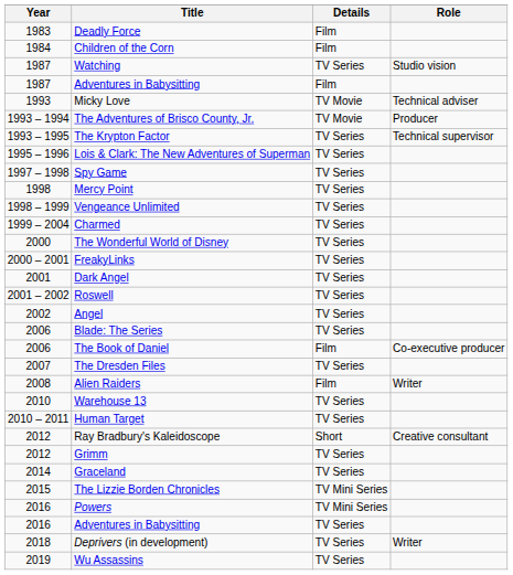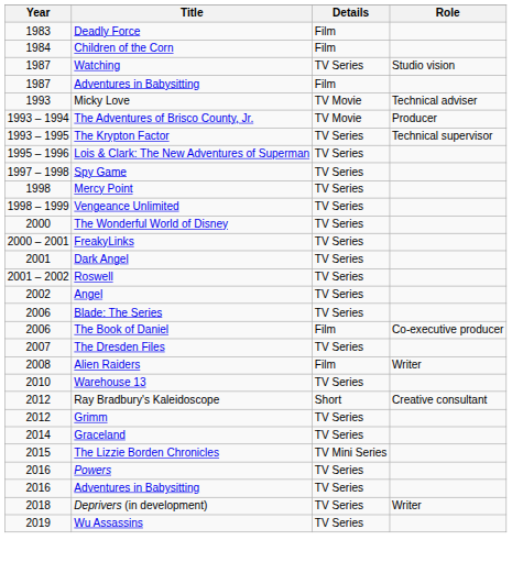 <table class="wikitable sortable static-row-numbers">
 <tr Filmography>
 </tr>
 <tr>
 <th>Year</th>
 <th>Title</th>
 <th>Details</th>
 <th>Role</th>
 </tr>
 <tr>
 <td style="white-space: nowrap; text-align:center">1983</td>
 <td><a href='#'>Deadly Force</a></td>
 <td>Film</td>
 <td></td>
 </tr>
 <tr>
 <td style="white-space: nowrap; text-align:center">1984</td>
 <td><a href='#'>Children of the Corn</a></td>
 <td>Film</td>
 <td></td>
 </tr>
 <tr>
 <td style="white-space: nowrap; text-align:center">1987</td>
 <td><a href='#'>Watching</a></td>
 <td>TV Series</td>
 <td>Studio vision</td>
 </tr>
 <tr>
 <td style="white-space: nowrap; text-align:center">1987</td>
 <td><a href='#'>Adventures in Babysitting</a></td>
 <td>Film</td>
 <td></td>
 </tr>
 <tr>
 <td style="white-space: nowrap; text-align:center">1993</td>
 <td>Micky Love</td>
 <td>TV Movie</td>
 <td {{unbulleted list>Technical adviser</td>
 </tr>
 <tr>
 <td style="white-space: nowrap; text-align:center">1993 – 1994</td>
 <td><a href='#'>The Adventures of Brisco County, Jr.</a></td>
 <td>TV Movie</td>
 <td>Producer</td>
 </tr>
 <tr>
 <td style="white-space: nowrap; text-align:center">1993 – 1995</td>
 <td><a href='#'>The Krypton Factor</a></td>
 <td>TV Series</td>
 <td>Technical supervisor</td>
 </tr>
 <tr>
 <td style="white-space: nowrap; text-align:center">1995 – 1996</td>
 <td><a href='#'>Lois & Clark: The New Adventures of Superman</a></td>
 <td>TV Series</td>
 <td></td>
 </tr>
 <tr>
 <td style="white-space: nowrap; text-align:center">1997 – 1998</td>
 <td><a href='#'>Spy Game</a></td>
 <td>TV Series</td>
 <td></td>
 </tr>
 <tr>
 <td style="white-space: nowrap; text-align:center">1998</td>
 <td><a href='#'>Mercy Point</a></td>
 <td>TV Series</td>
 <td></td>
 </tr>
 <tr>
 <td style="white-space: nowrap; text-align:center">1998 – 1999</td>
 <td><a href='#'>Vengeance Unlimited</a></td>
 <td>TV Series</td>
 <td></td>
 </tr>
 <tr>
-<td style="white-space: nowrap; text-align:center">1999 – 2004</td>
-<td><a href='#'>Charmed</a></td>
-<td>TV Series</td>
-<td></td>
-</tr>
-<tr>
 <td style="white-space: nowrap; text-align:center">2000</td>
 <td><a href='#'>The Wonderful World of Disney</a></td>
 <td>TV Series</td>
 <td></td>
 </tr>
 <tr>
 <td style="white-space: nowrap; text-align:center">2000 – 2001</td>
 <td><a href='#'>FreakyLinks</a></td>
 <td>TV Series</td>
 <td></td>
 </tr>
 <tr>
 <td style="white-space: nowrap; text-align:center">2001</td>
 <td><a href='#'>Dark Angel</a></td>
 <td>TV Series</td>
 <td></td>
 </tr>
 <tr>
 <td style="white-space: nowrap; text-align:center">2001 – 2002</td>
 <td><a href='#'>Roswell</a></td>
 <td>TV Series</td>
 <td></td>
 </tr>
 <tr>
 <td style="white-space: nowrap; text-align:center">2002</td>
 <td><a href='#'>Angel</a></td>
 <td>TV Series</td>
 <td></td>
 </tr>
 <tr>
 <td style="white-space: nowrap; text-align:center">2006</td>
 <td><a href='#'>Blade: The Series</a></td>
 <td>TV Series</td>
 <td></td>
 </tr>
 <tr>
 <td style="white-space: nowrap; text-align:center">2006</td>
 <td><a href='#'>The Book of Daniel</a></td>
 <td>Film</td>
 <td>Co-executive producer</td>
 </tr>
 <tr>
 <td style="white-space: nowrap; text-align:center">2007</td>
 <td><a href='#'>The Dresden Files</a></td>
 <td>TV Series</td>
 <td></td>
 </tr>
 <tr>
 <td style="white-space: nowrap; text-align:center">2008</td>
 <td><a href='#'>Alien Raiders</a></td>
 <td>Film</td>
 <td>Writer</td>
 </tr>
 <tr>
 <td style="white-space: nowrap; text-align:center">2010</td>
 <td><a href='#'>Warehouse 13</a></td>
 <td>TV Series</td>
 <td></td>
 </tr>
 <tr>
-<td style="white-space: nowrap; text-align:center">2010 – 2011</td>
-<td><a href='#'>Human Target</a></td>
-<td>TV Series</td>
-<td></td>
-</tr>
-<tr>
 <td style="white-space: nowrap; text-align:center">2012</td>
 <td>Ray Bradbury's Kaleidoscope</td>
 <td>Short</td>
 <td {{unbulleted list>Creative consultant</td>
 </tr>
 <tr>
 <td style="white-space: nowrap; text-align:center">2012</td>
 <td><a href='#'>Grimm</a></td>
 <td>TV Series</td>
 <td></td>
 </tr>
 <tr>
 <td style="white-space: nowrap; text-align:center">2014</td>
 <td><a href='#'>Graceland</a></td>
 <td>TV Series</td>
 <td></td>
 </tr>
 <tr>
 <td style="white-space: nowrap; text-align:center">2015</td>
 <td><a href='#'>The Lizzie Borden Chronicles</a></td>
 <td>TV Mini Series</td>
 <td></td>
 </tr>
 <tr>
 <td style="white-space: nowrap; text-align:center">2016</td>
 <td><em><a href='#'>Powers</a></em></td>
-<td>TV Mini Series</td>
+<td>TV Series</td>
 <td></td>
 </tr>
 <tr>
 <td style="white-space: nowrap; text-align:center">2016</td>
 <td><a href='#'>Adventures in Babysitting</a></td>
 <td>TV Series</td>
 <td></td>
 </tr>
 <tr>
 <td style="white-space: nowrap; text-align:center">2018</td>
 <td><em>Deprivers</em> (in development)</td>
 <td>TV Series</td>
 <td>Writer</td>
 </tr>
 <tr>
 <td style="white-space: nowrap; text-align:center">2019</td>
 <td><a href='#'>Wu Assassins</a></td>
 <td>TV Series</td>
 <td></td>
 </tr>
 </table>
